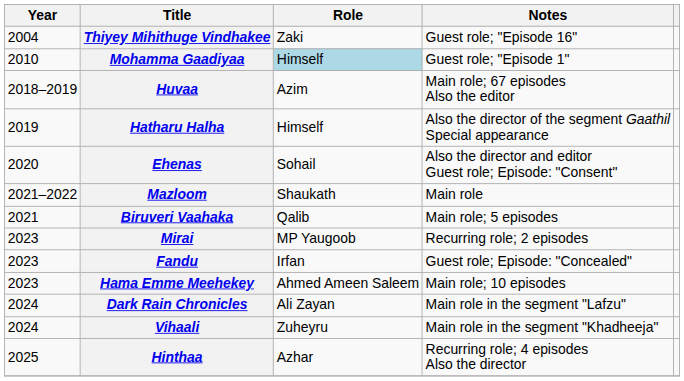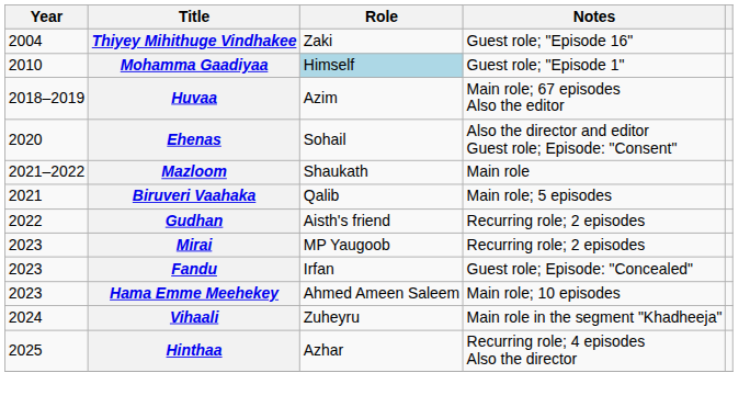 <table class="wikitable sortable plainrowheaders">
 <tr style="background:#ccc; text-align:center;">
 <th scope="col">Year</th>
 <th scope="col">Title</th>
 <th scope="col">Role</th>
 <th scope="col">Notes</th>
 <th scope="col" class="unsortable"></th>
 </tr>
 <tr>
 <td>2004</td>
 <th scope="row"><em><a href='#'>Thiyey Mihithuge Vindhakee</a></em></th>
 <td>Zaki</td>
 <td>Guest role; "Episode 16"</td>
 <td style="text-align: center;"></td>
 </tr>
 <tr>
 <td>2010</td>
 <th scope="row"><em><a href='#'>Mohamma Gaadiyaa</a></em></th>
 <td style="background: lightblue;">Himself</td>
 <td>Guest role; "Episode 1"</td>
 <td style="text-align: center;"></td>
 </tr>
 <tr>
 <td>2018–2019</td>
 <th scope="row"><em><a href='#'>Huvaa</a></em></th>
 <td>Azim</td>
 <td>Main role; 67 episodes<br>Also the editor</td>
 <td style="text-align: center;"></td>
 </tr>
 <tr>
-<td>2019</td>
-<th scope="row"><em><a href='#'>Hatharu Halha</a></em></th>
-<td>Himself</td>
-<td>Also the director of the segment <em>Gaathil</em><br>Special appearance</td>
-<td style="text-align: center;"></td>
-</tr>
-<tr>
 <td>2020</td>
 <th scope="row"><em><a href='#'>Ehenas</a></em></th>
 <td>Sohail</td>
 <td>Also the director and editor<br>Guest role; Episode: "Consent"</td>
 <td style="text-align: center;"></td>
 </tr>
 <tr>
 <td>2021–2022</td>
 <th scope="row"><em><a href='#'>Mazloom</a></em></th>
 <td>Shaukath</td>
 <td>Main role</td>
 <td style="text-align: center;"><br></td>
 </tr>
 <tr>
 <td>2021</td>
 <th scope="row"><em><a href='#'>Biruveri Vaahaka</a></em></th>
 <td>Qalib</td>
 <td>Main role; 5 episodes</td>
+<td style="text-align: center;"></td>
+</tr>
+<tr>
+<td>2022</td>
+<th scope="row"><em><a href='#'>Gudhan</a></em></th>
+<td>Aisth's friend</td>
+<td>Recurring role; 2 episodes</td>
 <td style="text-align: center;"></td>
 </tr>
 <tr>
 <td>2023</td>
 <th scope="row"><em><a href='#'>Mirai</a></em></th>
 <td>MP Yaugoob</td>
 <td>Recurring role; 2 episodes</td>
 <td style="text-align: center;"></td>
 </tr>
 <tr>
 <td>2023</td>
 <th scope="row"><em><a href='#'>Fandu</a></em></th>
 <td>Irfan</td>
 <td>Guest role; Episode: "Concealed"</td>
 <td style="text-align:center;"></td>
 </tr>
 <tr>
 <td>2023</td>
 <th scope="row"><em><a href='#'>Hama Emme Meehekey</a></em></th>
 <td>Ahmed Ameen Saleem</td>
 <td>Main role; 10 episodes</td>
 <td style="text-align:center;"></td>
 </tr>
 <tr>
 <td>2024</td>
-<th scope="row"><em><a href='#'>Dark Rain Chronicles</a></em></th>
-<td>Ali Zayan</td>
-<td>Main role in the segment "Lafzu"</td>
-<td style="text-align: center;"></td>
-</tr>
-<tr>
-<td>2024</td>
 <th scope="row"><em><a href='#'>Vihaali</a></em></th>
 <td>Zuheyru</td>
 <td>Main role in the segment "Khadheeja"</td>
 <td style="text-align: center;"></td>
 </tr>
 <tr>
 <td>2025</td>
 <th scope="row"><em><a href='#'>Hinthaa</a></em></th>
 <td>Azhar</td>
 <td>Recurring role; 4 episodes<br>Also the director</td>
 <td style="text-align: center;"></td>
 </tr>
 <tr>
 </tr>
 </table>
